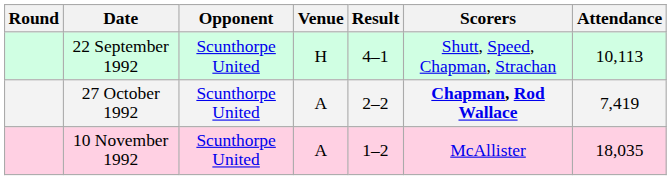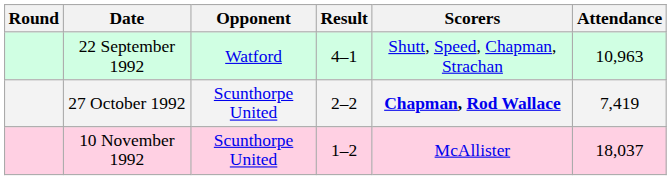 <table class="wikitable sortable" style="text-align:center">
 <tr>
 <th>Round</th>
 <th>Date</th>
 <th>Opponent</th>
-<th>Venue</th>
 <th>Result</th>
 <th class="unsortable">Scorers</th>
 <th>Attendance</th>
 </tr>
 <tr style="background-color: #d0ffe3;">
 <td></td>
 <td>22 September 1992</td>
-<td><a href='#'>Scunthorpe United</a></td>
-<td>H</td>
+<td><a href='#'>Watford</a></td>
 <td>4–1</td>
 <td><a href='#'>Shutt</a>, <a href='#'>Speed</a>, <a href='#'>Chapman</a>, <a href='#'>Strachan</a></td>
-<td>10,113</td>
+<td>10,963</td>
 </tr>
 <tr style="background-color: #f3f3f3;">
 <td></td>
 <td>27 October 1992</td>
 <td><a href='#'>Scunthorpe United</a></td>
-<td>A</td>
 <td>2–2</td>
 <td><strong><a href='#'>Chapman</a>, <a href='#'>Rod Wallace</a></strong></td>
 <td>7,419</td>
 </tr>
 <tr style="background-color: #ffd0e3;">
 <td></td>
 <td>10 November 1992</td>
 <td><a href='#'>Scunthorpe United</a></td>
-<td>A</td>
 <td>1–2</td>
 <td><a href='#'>McAllister</a></td>
-<td>18,035</td>
+<td>18,037</td>
 </tr>
 </table>
